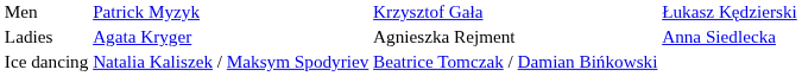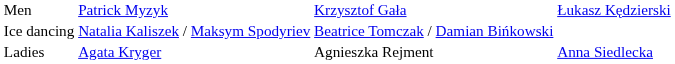 <table>
 <tr>
 <td>Men</td>
 <td><a href='#'>Patrick Myzyk</a></td>
 <td><a href='#'>Krzysztof Gała</a></td>
 <td><a href='#'>Łukasz Kędzierski</a></td>
 </tr>
 <tr>
+<td>Ice dancing</td>
+<td><a href='#'>Natalia Kaliszek</a> / <a href='#'>Maksym Spodyriev</a></td>
+<td><a href='#'>Beatrice Tomczak</a> / <a href='#'>Damian Bińkowski</a></td>
+<td></td>
+</tr>
+<tr>
 <td>Ladies</td>
 <td><a href='#'>Agata Kryger</a></td>
 <td>Agnieszka Rejment</td>
 <td><a href='#'>Anna Siedlecka</a></td>
 </tr>
-<tr>
-<td>Ice dancing</td>
-<td><a href='#'>Natalia Kaliszek</a> / <a href='#'>Maksym Spodyriev</a></td>
-<td><a href='#'>Beatrice Tomczak</a> / <a href='#'>Damian Bińkowski</a></td>
-<td></td>
-</tr>
 </table>
